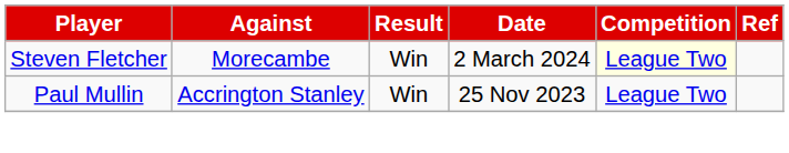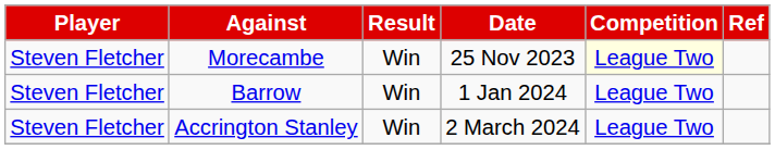 <table class="wikitable" style="font-size: 95%; text-align: center">
 <tr>
 <th style="background:#d00; color:white; text-align:center;"!width=80>Player</th>
 <th style="background:#d00; color:white; text-align:center;"!width=80>Against</th>
 <th style="background:#d00; color:white; text-align:center;"!width=80>Result</th>
 <th style="background:#d00; color:white; text-align:center;"!width=80>Date</th>
 <th style="background:#d00; color:white; text-align:center;"!width=150>Competition</th>
 <th style="background:#d00; color:white; text-align:center;"!width=150>Ref</th>
 </tr>
 <tr>
 <td rowspan=1><a href='#'>Steven Fletcher</a></td>
 <td><a href='#'>Morecambe</a></td>
 <td>Win</td>
-<td>2 March 2024</td>
+<td>25 Nov 2023</td>
 <td style="background: lightyellow;"><a href='#'>League Two</a></td>
 <td></td>
 </tr>
 <tr>
-<td rowspan=1><a href='#'>Paul Mullin</a></td>
+<td rowspan=1><a href='#'>Steven Fletcher</a></td>
+<td><a href='#'>Barrow</a></td>
+<td>Win</td>
+<td>1 Jan 2024</td>
+<td><a href='#'>League Two</a></td>
+<td></td>
+</tr>
+<tr>
+<td rowspan=1><a href='#'>Steven Fletcher</a></td>
 <td><a href='#'>Accrington Stanley</a></td>
 <td>Win</td>
-<td>25 Nov 2023</td>
+<td>2 March 2024</td>
 <td><a href='#'>League Two</a></td>
 <td></td>
 </tr>
 <tr>
 </tr>
 </table>
